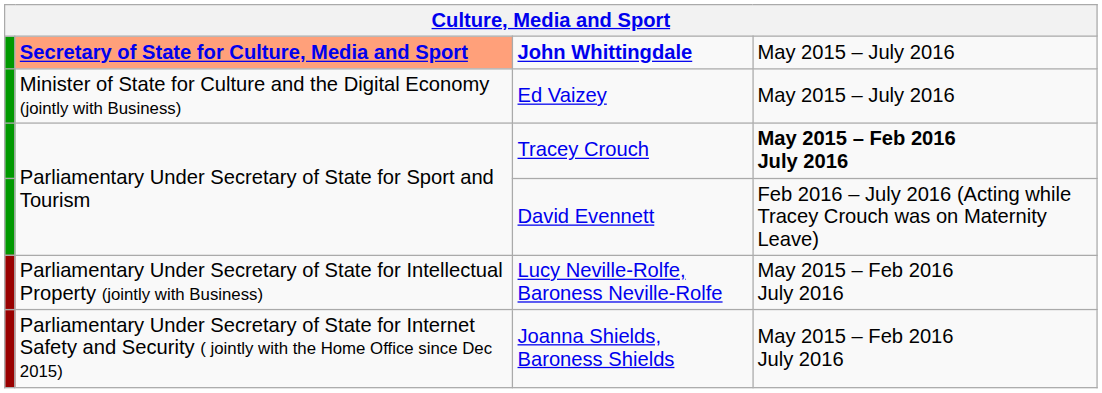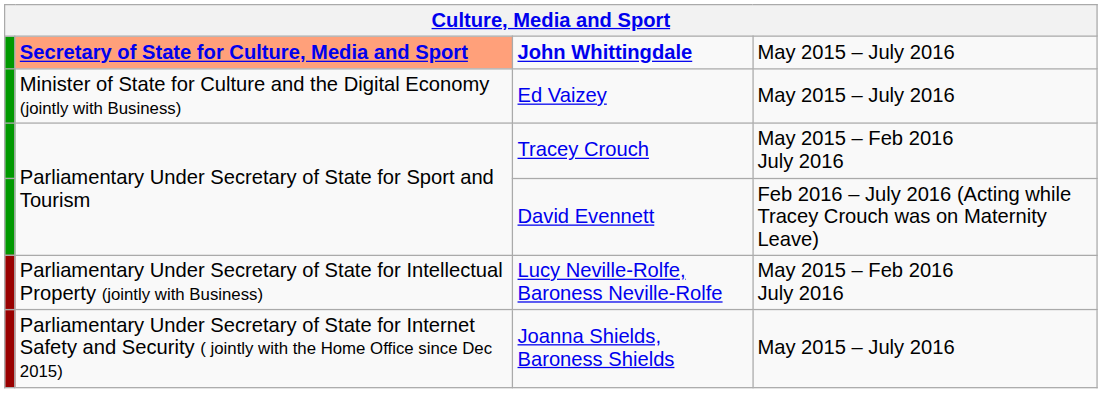 <table class="wikitable">
 <tr>
 <th colspan=4><a href='#'>Culture, Media and Sport</a></th>
 </tr>
 <tr>
 <td style="width:1px; background:#090;"></td>
 <td style="background: lightsalmon;"><strong><a href='#'>Secretary of State for Culture, Media and Sport</a></strong></td>
 <td><strong><a href='#'>John Whittingdale</a></strong></td>
 <td>May 2015 – July 2016</td>
 </tr>
 <tr>
 <td style="width:1px; background:#090;"></td>
 <td>Minister of State for Culture and the Digital Economy <small>(jointly with Business)</small></td>
 <td><a href='#'>Ed Vaizey</a></td>
 <td>May 2015 – July 2016</td>
 </tr>
 <tr>
 <td style="width:1px; background:#090;"></td>
 <td rowspan="2">Parliamentary Under Secretary of State for Sport and Tourism</td>
 <td><a href='#'>Tracey Crouch</a></td>
-<td><strong>May 2015 – Feb 2016<br>July 2016</strong></td>
+<td>May 2015 – Feb 2016<br>July 2016</td>
 </tr>
 <tr>
 <td style=" width:1px; background:#090;"></td>
 <td><a href='#'>David Evennett</a></td>
 <td>Feb 2016 – July 2016 (Acting while Tracey Crouch was on Maternity Leave)</td>
 </tr>
 <tr>
 <td style="width:1px; background:#900;"></td>
 <td>Parliamentary Under Secretary of State for Intellectual Property <small>(jointly with Business)</small></td>
 <td><a href='#'>Lucy Neville-Rolfe, Baroness Neville-Rolfe</a></td>
 <td>May 2015 – Feb 2016<br>July 2016</td>
 </tr>
 <tr>
 <td style="width:1px; background:#900;"></td>
 <td>Parliamentary Under Secretary of State for Internet Safety and Security <small>( jointly with the Home Office since Dec 2015)</small></td>
 <td><a href='#'>Joanna Shields, Baroness Shields</a></td>
-<td>May 2015 – Feb 2016<br>July 2016</td>
+<td>May 2015 – July 2016</td>
 </tr>
 </table>
